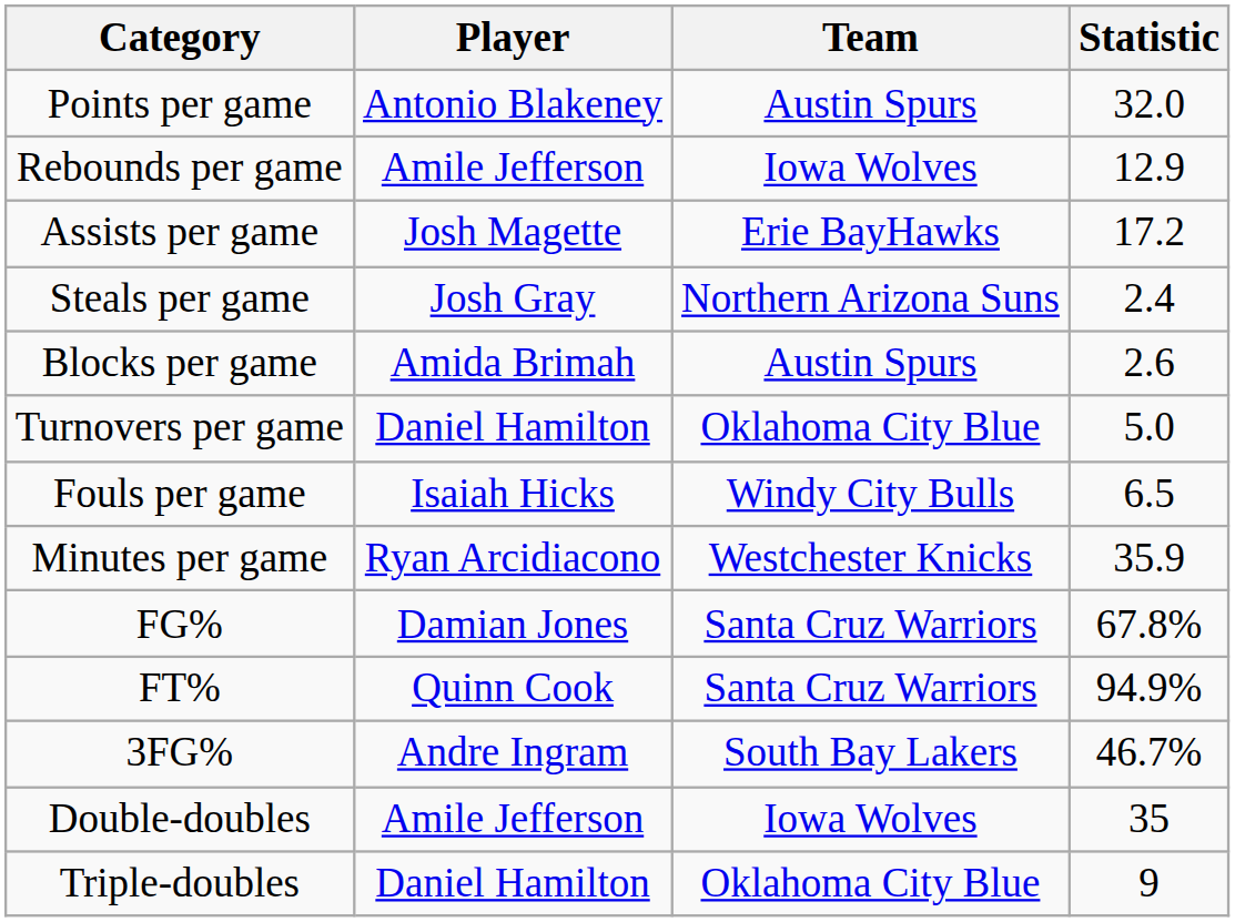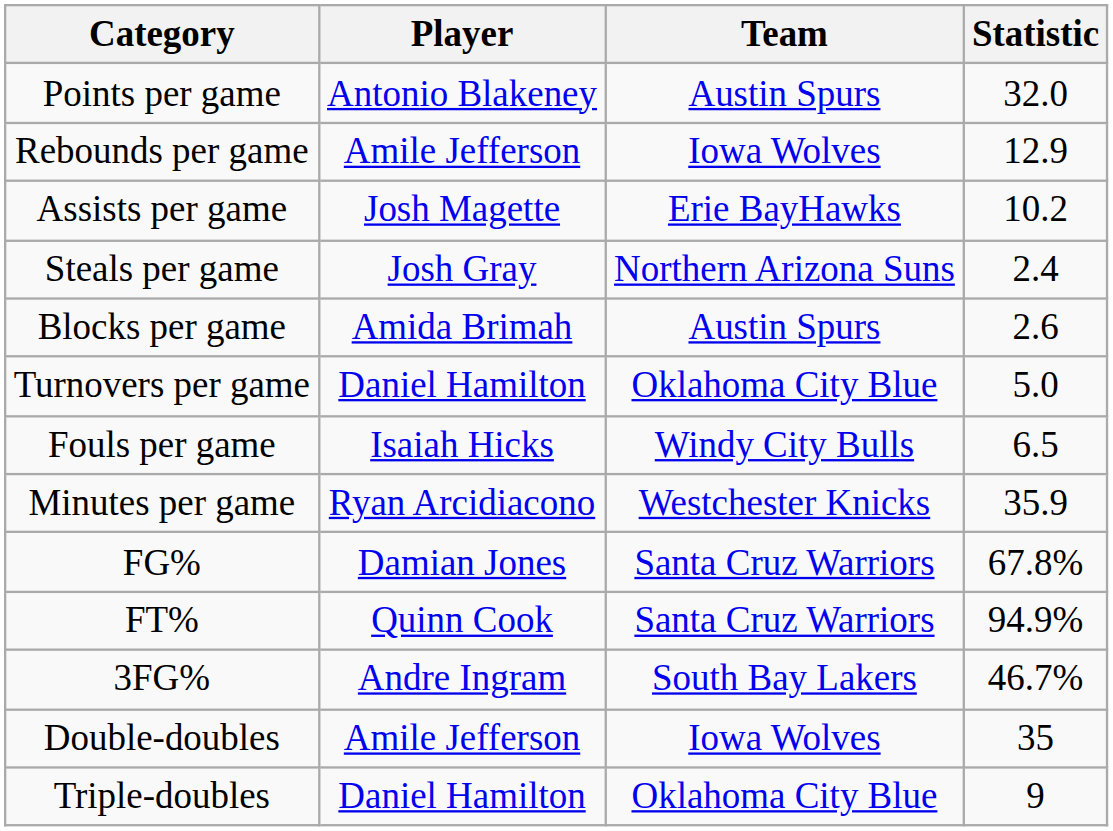 <table class="wikitable" style="text-align:center">
 <tr>
 <th>Category</th>
 <th>Player</th>
 <th>Team</th>
 <th>Statistic</th>
 </tr>
 <tr>
 <td>Points per game</td>
 <td><a href='#'>Antonio Blakeney</a></td>
 <td><a href='#'>Austin Spurs</a></td>
 <td>32.0</td>
 </tr>
 <tr>
 <td>Rebounds per game</td>
 <td><a href='#'>Amile Jefferson</a></td>
 <td><a href='#'>Iowa Wolves</a></td>
 <td>12.9</td>
 </tr>
 <tr>
 <td>Assists per game</td>
 <td><a href='#'>Josh Magette</a></td>
 <td><a href='#'>Erie BayHawks</a></td>
-<td>17.2</td>
+<td>10.2</td>
 </tr>
 <tr>
 <td>Steals per game</td>
 <td><a href='#'>Josh Gray</a></td>
 <td><a href='#'>Northern Arizona Suns</a></td>
 <td>2.4</td>
 </tr>
 <tr>
 <td>Blocks per game</td>
 <td><a href='#'>Amida Brimah</a></td>
 <td><a href='#'>Austin Spurs</a></td>
 <td>2.6</td>
 </tr>
 <tr>
 <td>Turnovers per game</td>
 <td><a href='#'>Daniel Hamilton</a></td>
 <td><a href='#'>Oklahoma City Blue</a></td>
 <td>5.0</td>
 </tr>
 <tr>
 <td>Fouls per game</td>
 <td><a href='#'>Isaiah Hicks</a></td>
 <td><a href='#'>Windy City Bulls</a></td>
 <td>6.5</td>
 </tr>
 <tr>
 <td>Minutes per game</td>
 <td><a href='#'>Ryan Arcidiacono</a></td>
 <td><a href='#'>Westchester Knicks</a></td>
 <td>35.9</td>
 </tr>
 <tr>
 <td>FG%</td>
 <td><a href='#'>Damian Jones</a></td>
 <td><a href='#'>Santa Cruz Warriors</a></td>
 <td>67.8%</td>
 </tr>
 <tr>
 <td>FT%</td>
 <td><a href='#'>Quinn Cook</a></td>
 <td><a href='#'>Santa Cruz Warriors</a></td>
 <td>94.9%</td>
 </tr>
 <tr>
 <td>3FG%</td>
 <td><a href='#'>Andre Ingram</a></td>
 <td><a href='#'>South Bay Lakers</a></td>
 <td>46.7%</td>
 </tr>
 <tr>
 <td>Double-doubles</td>
 <td><a href='#'>Amile Jefferson</a></td>
 <td><a href='#'>Iowa Wolves</a></td>
 <td>35</td>
 </tr>
 <tr>
 <td>Triple-doubles</td>
 <td><a href='#'>Daniel Hamilton</a></td>
 <td><a href='#'>Oklahoma City Blue</a></td>
 <td>9</td>
 </tr>
 </table>
